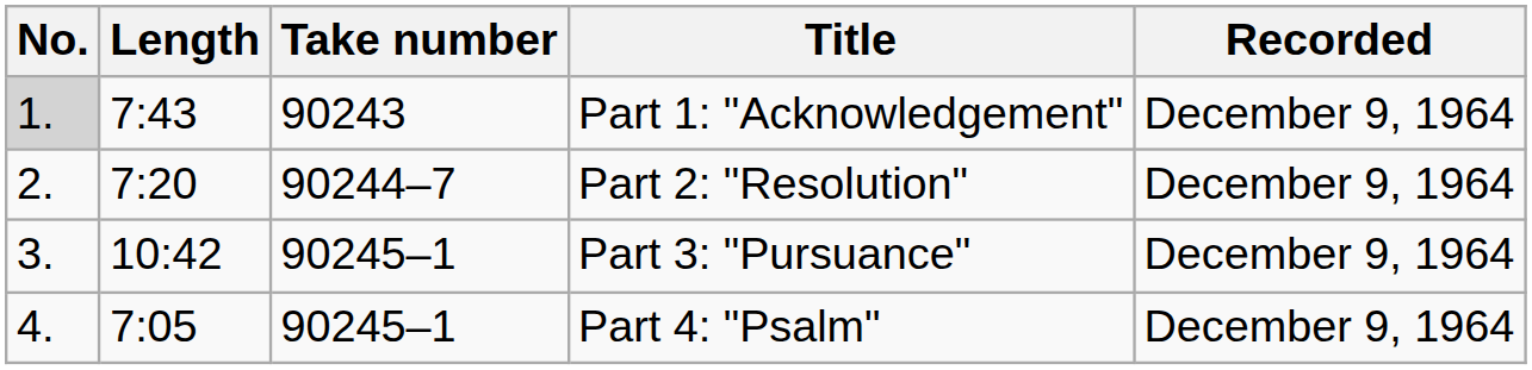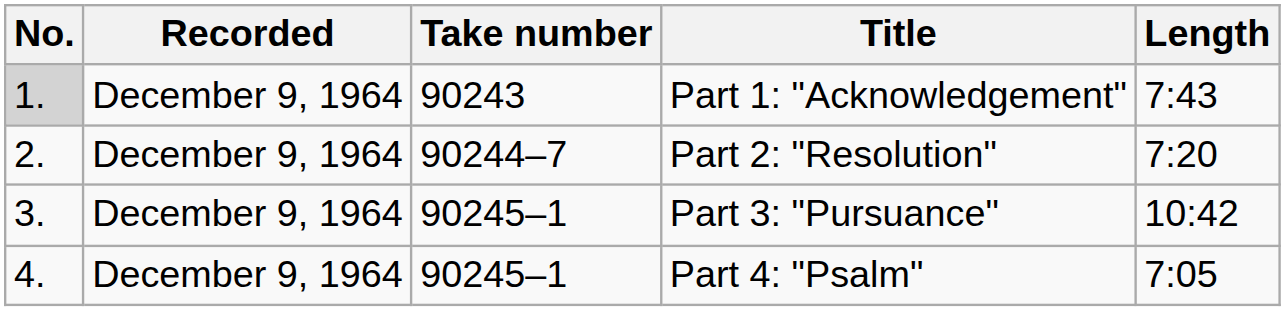 <table class=wikitable>
 <tr>
 <th>No.</th>
-<th>Length</th>
+<th>Recorded</th>
 <th>Take number</th>
 <th>Title</th>
-<th>Recorded</th>
+<th>Length</th>
 </tr>
 <tr>
 <td style="background: lightgrey;">1.</td>
-<td>7:43</td>
+<td>December 9, 1964</td>
 <td>90243</td>
 <td>Part 1: "Acknowledgement"</td>
-<td>December 9, 1964</td>
+<td>7:43</td>
 </tr>
 <tr>
 <td>2.</td>
-<td>7:20</td>
+<td>December 9, 1964</td>
 <td>90244‒7</td>
 <td>Part 2: "Resolution"</td>
-<td>December 9, 1964</td>
+<td>7:20</td>
 </tr>
 <tr>
 <td>3.</td>
-<td>10:42</td>
+<td>December 9, 1964</td>
 <td>90245‒1</td>
 <td>Part 3: "Pursuance"</td>
-<td>December 9, 1964</td>
+<td>10:42</td>
 </tr>
 <tr>
 <td>4.</td>
-<td>7:05</td>
+<td>December 9, 1964</td>
 <td>90245‒1</td>
 <td>Part 4: "Psalm"</td>
-<td>December 9, 1964</td>
+<td>7:05</td>
 </tr>
 </table>
